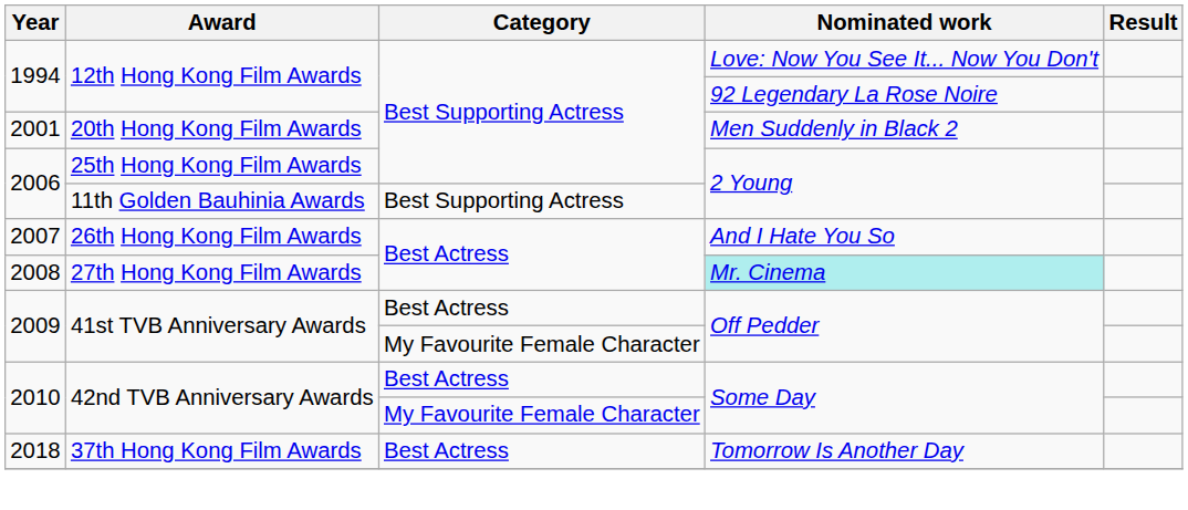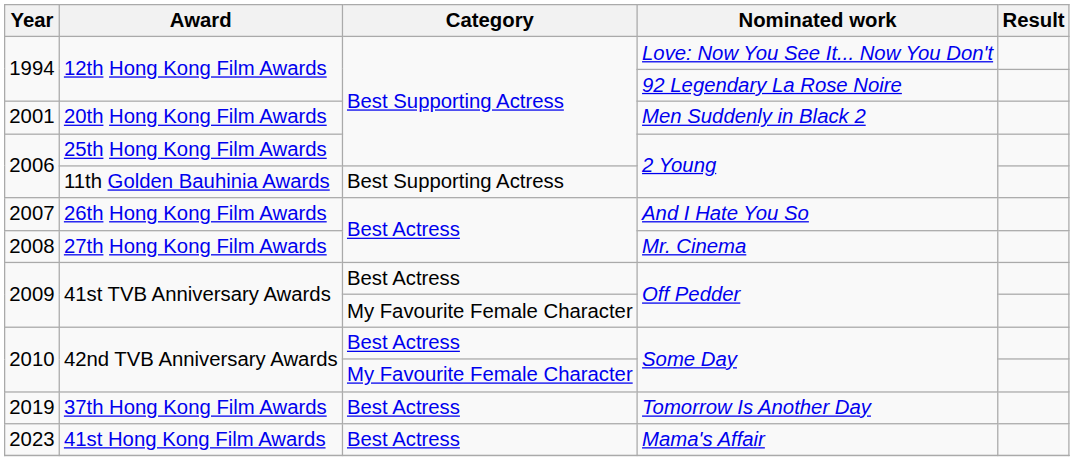 <table class="wikitable sortable">
 <tr>
 <th>Year</th>
 <th>Award</th>
 <th>Category</th>
 <th>Nominated work</th>
 <th>Result</th>
 </tr>
 <tr>
 <td rowspan="2">1994</td>
 <td rowspan="2"><a href='#'>12th</a> <a href='#'>Hong Kong Film Awards</a></td>
 <td rowspan="4"><a href='#'>Best Supporting Actress</a></td>
 <td><em><a href='#'>Love: Now You See It... Now You Don't</a></em></td>
 <td></td>
 </tr>
 <tr>
 <td><em><a href='#'>92 Legendary La Rose Noire</a></em></td>
 <td></td>
 </tr>
 <tr>
 <td>2001</td>
 <td><a href='#'>20th</a> <a href='#'>Hong Kong Film Awards</a></td>
 <td><em><a href='#'>Men Suddenly in Black 2</a></em></td>
 <td></td>
 </tr>
 <tr>
 <td rowspan="2">2006</td>
 <td><a href='#'>25th</a> <a href='#'>Hong Kong Film Awards</a></td>
 <td rowspan="2"><em><a href='#'>2 Young</a></em></td>
 <td></td>
 </tr>
 <tr>
 <td>11th <a href='#'>Golden Bauhinia Awards</a></td>
 <td>Best Supporting Actress</td>
 <td></td>
 </tr>
 <tr>
 <td>2007</td>
 <td><a href='#'>26th</a> <a href='#'>Hong Kong Film Awards</a></td>
 <td rowspan="2"><a href='#'>Best Actress</a></td>
 <td><em><a href='#'>And I Hate You So</a></em></td>
 <td></td>
 </tr>
 <tr>
 <td>2008</td>
 <td><a href='#'>27th</a> <a href='#'>Hong Kong Film Awards</a></td>
-<td style="background: paleturquoise;"><em><a href='#'>Mr. Cinema</a></em></td>
+<td><em><a href='#'>Mr. Cinema</a></em></td>
 <td></td>
 </tr>
 <tr>
 <td rowspan="2">2009</td>
 <td rowspan="2">41st TVB Anniversary Awards</td>
 <td>Best Actress</td>
 <td rowspan="2"><em><a href='#'>Off Pedder</a></em></td>
 <td></td>
 </tr>
 <tr>
 <td>My Favourite Female Character</td>
 <td></td>
 </tr>
 <tr>
 <td rowspan="2">2010</td>
 <td rowspan="2">42nd TVB Anniversary Awards</td>
 <td><a href='#'>Best Actress</a></td>
 <td rowspan="2"><em><a href='#'>Some Day</a></em></td>
 <td></td>
 </tr>
 <tr>
 <td><a href='#'>My Favourite Female Character</a></td>
 <td></td>
 </tr>
 <tr>
-<td rowspan="1">2018</td>
+<td rowspan="1">2019</td>
 <td><a href='#'>37th Hong Kong Film Awards</a></td>
 <td><a href='#'>Best Actress</a></td>
 <td><em><a href='#'>Tomorrow Is Another Day</a></em></td>
 <td></td>
 </tr>
 <tr>
+<td>2023</td>
+<td><a href='#'>41st Hong Kong Film Awards</a></td>
+<td><a href='#'>Best Actress</a></td>
+<td><em><a href='#'>Mama's Affair</a></em></td>
+<td></td>
+</tr>
+<tr>
 </tr>
 </table>
